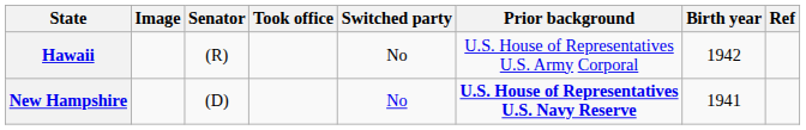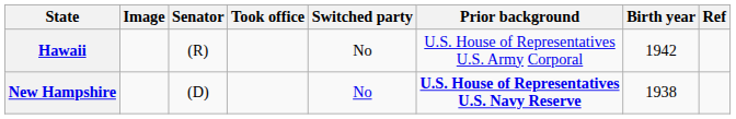 <table class="sortable wikitable" style="text-align:center">
 <tr>
 <th>State</th>
 <th>Image</th>
 <th>Senator</th>
 <th>Took office</th>
 <th>Switched party</th>
 <th>Prior background</th>
 <th>Birth year</th>
 <th>Ref</th>
 </tr>
 <tr>
 <th><a href='#'>Hawaii</a></th>
 <td></td>
 <td> (R)</td>
 <td></td>
 <td>No<br></td>
 <td><a href='#'>U.S. House of Representatives</a><br><a href='#'>U.S. Army</a> <a href='#'>Corporal</a></td>
 <td>1942</td>
 <td></td>
 </tr>
 <tr>
 <th><a href='#'>New Hampshire</a></th>
 <td></td>
 <td> (D)</td>
 <td></td>
 <td><a href='#'>No</a><br></td>
 <td><strong><a href='#'>U.S. House of Representatives</a><br><a href='#'>U.S. Navy Reserve</a></strong></td>
-<td>1941</td>
+<td>1938</td>
 <td></td>
 </tr>
 </table>
